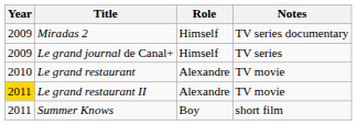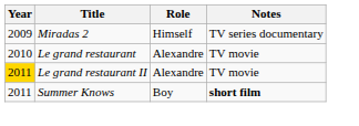 <table class="wikitable sortable">
 <tr>
 <th>Year</th>
 <th>Title</th>
 <th>Role</th>
 <th class="unsortable">Notes</th>
 </tr>
 <tr>
 <td>2009</td>
 <td><em>Miradas 2</em></td>
 <td>Himself</td>
 <td>TV series documentary</td>
-</tr>
-<tr>
-<td>2009</td>
-<td><em>Le grand journal</em> de Canal+</td>
-<td>Himself</td>
-<td>TV series</td>
 </tr>
 <tr>
 <td>2010</td>
 <td><em>Le grand restaurant</em></td>
 <td>Alexandre</td>
 <td>TV movie</td>
 </tr>
 <tr>
 <td style="background: gold;">2011</td>
 <td><em>Le grand restaurant II</em></td>
 <td>Alexandre</td>
 <td>TV movie</td>
 </tr>
 <tr>
 <td>2011</td>
 <td><em>Summer Knows</em></td>
 <td>Boy</td>
-<td>short film</td>
+<td><strong>short film</strong></td>
 </tr>
 </table>
